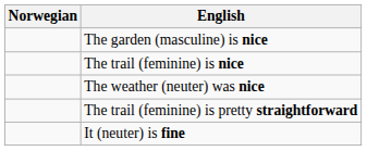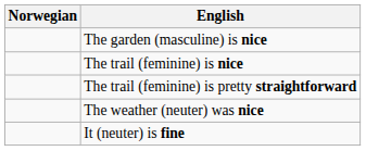 <table class="wikitable">
 <tr>
 <th>Norwegian</th>
 <th>English</th>
 </tr>
 <tr>
 <td></td>
 <td>The garden (masculine) is <strong>nice</strong></td>
 </tr>
 <tr>
 <td></td>
 <td>The trail (feminine) is <strong>nice</strong></td>
 </tr>
 <tr>
 <td></td>
-<td>The weather (neuter) was <strong>nice</strong></td>
+<td>The trail (feminine) is pretty <strong>straightforward</strong></td>
 </tr>
 <tr>
 <td></td>
-<td>The trail (feminine) is pretty <strong>straightforward</strong></td>
+<td>The weather (neuter) was <strong>nice</strong></td>
 </tr>
 <tr>
 <td></td>
 <td>It (neuter) is <strong>fine</strong></td>
 </tr>
 </table>
